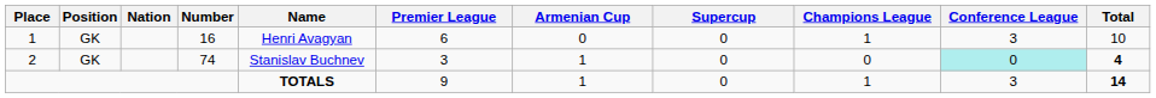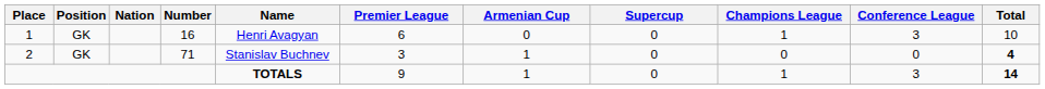 <table class="wikitable" style="font-size: 95%; text-align: center;">
 <tr>
 <th width=60>Place</th>
 <th width=60>Position</th>
 <th width=60>Nation</th>
 <th width=60>Number</th>
 <th width=200>Name</th>
 <th width=200><a href='#'>Premier League</a></th>
 <th width=200><a href='#'>Armenian Cup</a></th>
 <th width=200><a href='#'>Supercup</a></th>
 <th width=200><a href='#'>Champions League</a></th>
 <th width=200><a href='#'>Conference League</a></th>
 <th width=80>Total</th>
 </tr>
 <tr>
 <td>1</td>
 <td>GK</td>
 <td></td>
 <td>16</td>
 <td><a href='#'>Henri Avagyan</a></td>
 <td>6</td>
 <td>0</td>
 <td>0</td>
 <td>1</td>
 <td>3</td>
 <td>10</td>
 </tr>
 <tr>
 <td>2</td>
 <td>GK</td>
 <td></td>
-<td>74</td>
+<td>71</td>
 <td><a href='#'>Stanislav Buchnev</a></td>
 <td>3</td>
 <td>1</td>
 <td>0</td>
 <td>0</td>
-<td style="background: paleturquoise;">0</td>
+<td>0</td>
 <td><strong>4</strong></td>
 </tr>
 <tr>
 <td colspan="4"></td>
 <td><strong>TOTALS</strong></td>
 <td>9</td>
 <td>1</td>
 <td>0</td>
 <td>1</td>
 <td>3</td>
 <td><strong>14</strong></td>
 </tr>
 </table>
